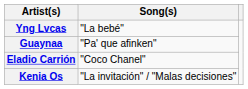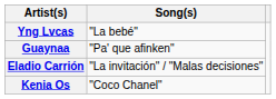 <table class="wikitable plainrowheaders">
 <tr>
 <th scope="col">Artist(s)</th>
 <th scope="col">Song(s)</th>
 <th></th>
 </tr>
 <tr>
 <th scope="row"><a href='#'>Yng Lvcas</a></th>
 <td>"La bebé"</td>
 <td rowspan="4"></td>
 </tr>
 <tr>
 <th scope="row"><a href='#'>Guaynaa</a></th>
 <td>"Pa' que afinken"</td>
 </tr>
 <tr>
 <th scope="row"><a href='#'>Eladio Carrión</a></th>
-<td>"Coco Chanel"</td>
+<td>"La invitación" / "Malas decisiones"</td>
 </tr>
 <tr>
 <th scope="row"><a href='#'>Kenia Os</a></th>
-<td>"La invitación" / "Malas decisiones"</td>
+<td>"Coco Chanel"</td>
 </tr>
 </table>
